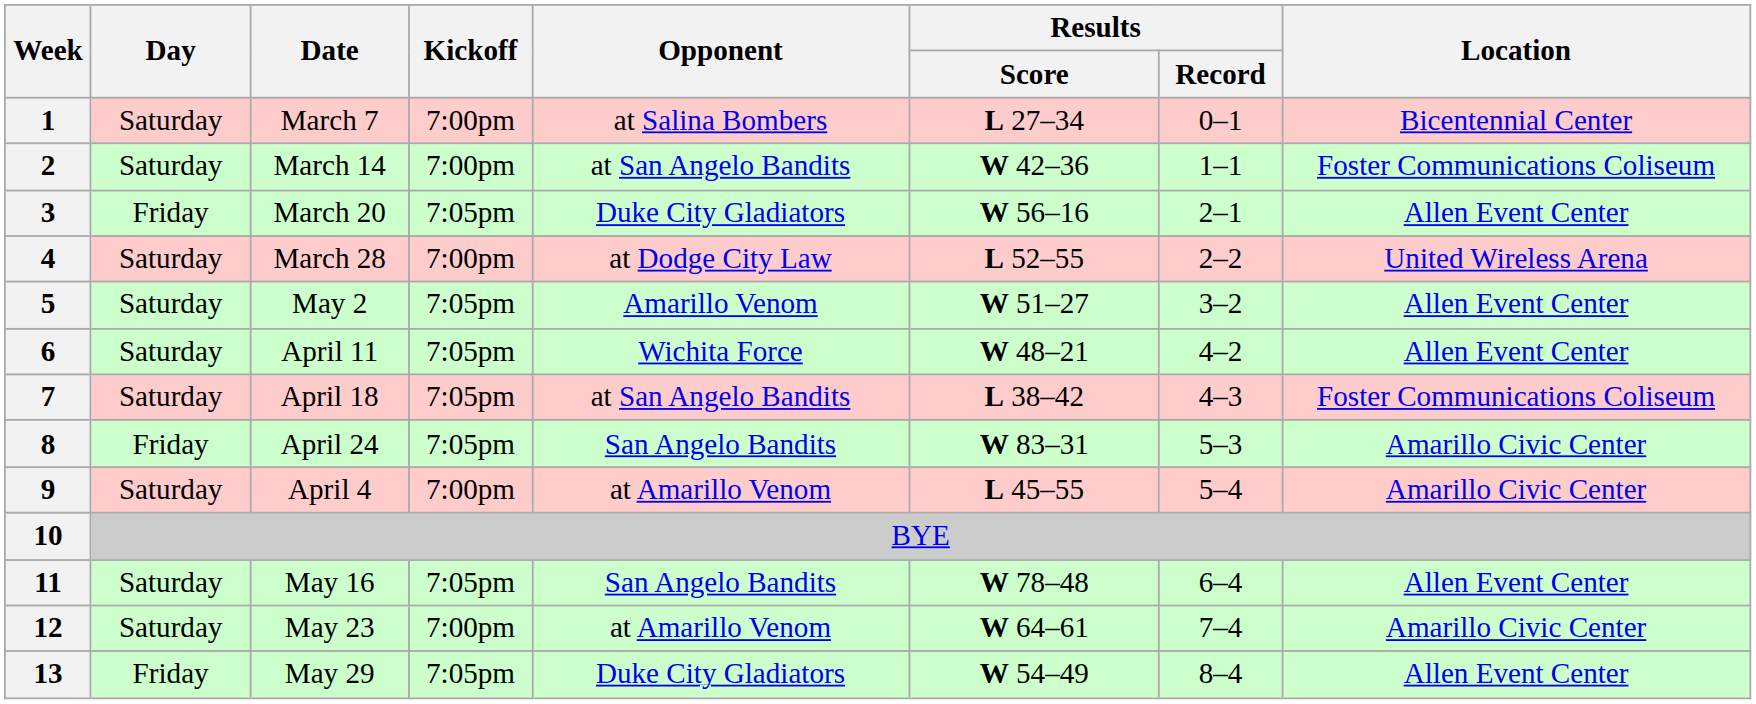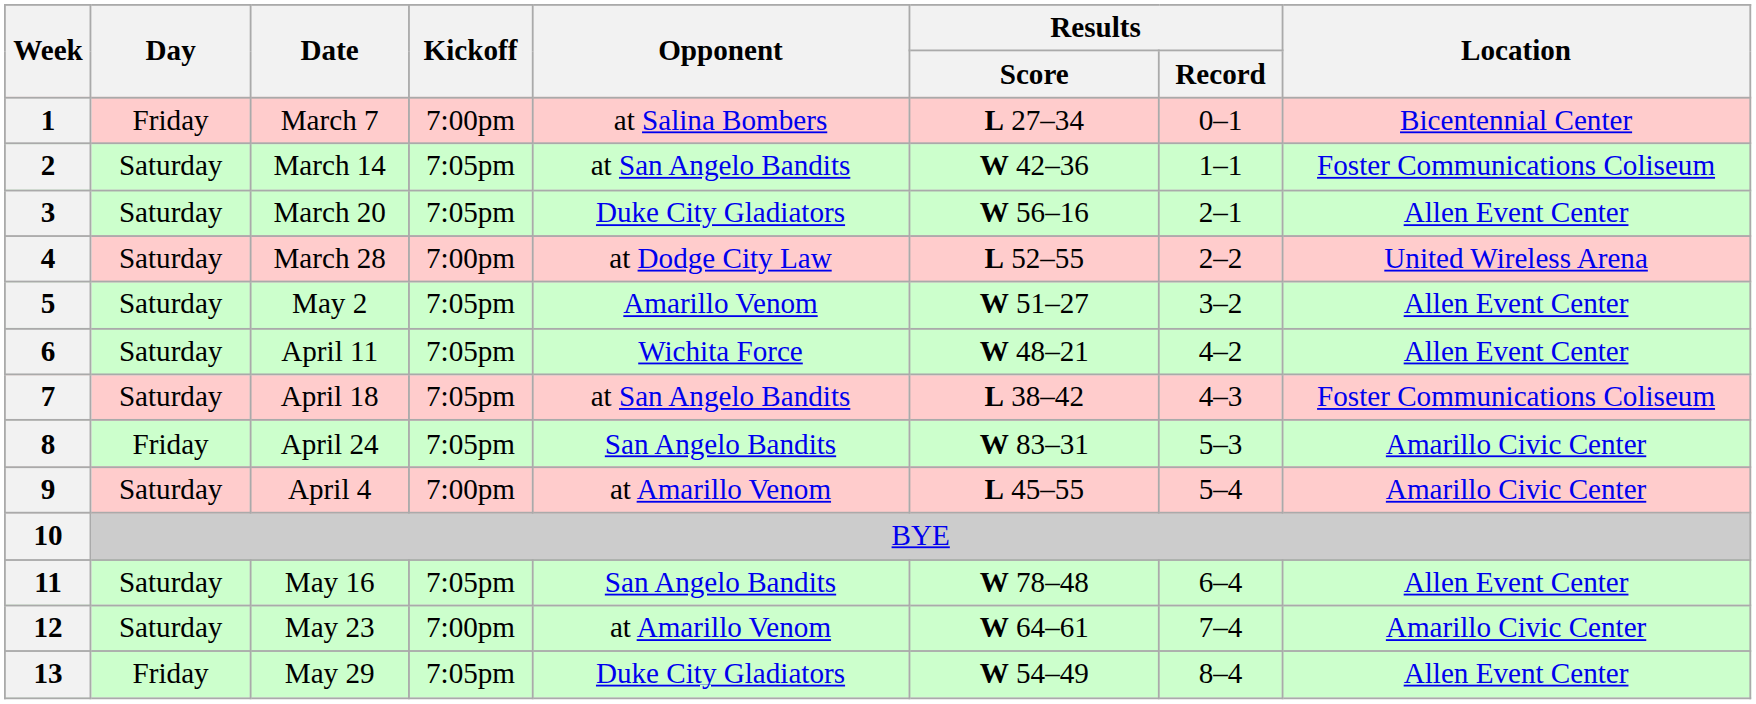 <table class="wikitable">
 <tr>
 <th rowspan="2" width="40">Week</th>
 <th rowspan="2" width="80">Day</th>
 <th rowspan="2" width="80">Date</th>
 <th rowspan="2" width="60">Kickoff</th>
 <th rowspan="2" width="200">Opponent</th>
 <th colspan="2" width="180">Results</th>
 <th rowspan="2" width="250">Location</th>
 </tr>
 <tr>
 <th width="130">Score</th>
 <th width="60">Record</th>
 </tr>
 <tr align="center" bgcolor="#FFCCCC">
 <th>1</th>
-<td>Saturday</td>
+<td>Friday</td>
 <td>March 7</td>
 <td>7:00pm</td>
 <td>at <a href='#'>Salina Bombers</a></td>
 <td><strong>L</strong> 27–34</td>
 <td>0–1</td>
 <td><a href='#'>Bicentennial Center</a></td>
 </tr>
 <tr align="center" bgcolor="#CCFFCC">
 <th>2</th>
 <td>Saturday</td>
 <td>March 14</td>
-<td>7:00pm</td>
+<td>7:05pm</td>
 <td>at <a href='#'>San Angelo Bandits</a></td>
 <td><strong>W</strong> 42–36</td>
 <td>1–1</td>
 <td><a href='#'>Foster Communications Coliseum</a></td>
 </tr>
 <tr align="center" bgcolor="#CCFFCC">
 <th>3</th>
-<td>Friday</td>
+<td>Saturday</td>
 <td>March 20</td>
 <td>7:05pm</td>
 <td><a href='#'>Duke City Gladiators</a></td>
 <td><strong>W</strong> 56–16</td>
 <td>2–1</td>
 <td><a href='#'>Allen Event Center</a></td>
 </tr>
 <tr align="center" bgcolor="#FFCCCC">
 <th>4</th>
 <td>Saturday</td>
 <td>March 28</td>
 <td>7:00pm</td>
 <td>at <a href='#'>Dodge City Law</a></td>
 <td><strong>L</strong> 52–55</td>
 <td>2–2</td>
 <td><a href='#'>United Wireless Arena</a></td>
 </tr>
 <tr align="center" bgcolor="#CCFFCC">
 <th>5</th>
 <td>Saturday</td>
 <td>May 2</td>
 <td>7:05pm</td>
 <td><a href='#'>Amarillo Venom</a></td>
 <td><strong>W</strong> 51–27</td>
 <td>3–2</td>
 <td><a href='#'>Allen Event Center</a></td>
 </tr>
 <tr align="center" bgcolor="#CCFFCC">
 <th>6</th>
 <td>Saturday</td>
 <td>April 11</td>
 <td>7:05pm</td>
 <td><a href='#'>Wichita Force</a></td>
 <td><strong>W</strong> 48–21</td>
 <td>4–2</td>
 <td><a href='#'>Allen Event Center</a></td>
 </tr>
 <tr align="center" bgcolor="#FFCCCC">
 <th>7</th>
 <td>Saturday</td>
 <td>April 18</td>
 <td>7:05pm</td>
 <td>at <a href='#'>San Angelo Bandits</a></td>
 <td><strong>L</strong> 38–42</td>
 <td>4–3</td>
 <td><a href='#'>Foster Communications Coliseum</a></td>
 </tr>
 <tr align="center" bgcolor="#CCFFCC">
 <th>8</th>
 <td>Friday</td>
 <td>April 24</td>
 <td>7:05pm</td>
 <td><a href='#'>San Angelo Bandits</a></td>
 <td><strong>W</strong> 83–31</td>
 <td>5–3</td>
 <td><a href='#'>Amarillo Civic Center</a></td>
 </tr>
 <tr align="center" bgcolor="#FFCCCC">
 <th>9</th>
 <td>Saturday</td>
 <td>April 4</td>
 <td>7:00pm</td>
 <td>at <a href='#'>Amarillo Venom</a></td>
 <td><strong>L</strong> 45–55</td>
 <td>5–4</td>
 <td><a href='#'>Amarillo Civic Center</a></td>
 </tr>
 <tr align="center" bgcolor="#CCCCCC">
 <th>10</th>
 <td colSpan=7><a href='#'>BYE</a></td>
 </tr>
 <tr align="center" bgcolor="#CCFFCC">
 <th>11</th>
 <td>Saturday</td>
 <td>May 16</td>
 <td>7:05pm</td>
 <td><a href='#'>San Angelo Bandits</a></td>
 <td><strong>W</strong> 78–48</td>
 <td>6–4</td>
 <td><a href='#'>Allen Event Center</a></td>
 </tr>
 <tr align="center" bgcolor="#CCFFCC">
 <th>12</th>
 <td>Saturday</td>
 <td>May 23</td>
 <td>7:00pm</td>
 <td>at <a href='#'>Amarillo Venom</a></td>
 <td><strong>W</strong> 64–61</td>
 <td>7–4</td>
 <td><a href='#'>Amarillo Civic Center</a></td>
 </tr>
 <tr align="center" bgcolor="#CCFFCC">
 <th>13</th>
 <td>Friday</td>
 <td>May 29</td>
 <td>7:05pm</td>
 <td><a href='#'>Duke City Gladiators</a></td>
 <td><strong>W</strong> 54–49</td>
 <td>8–4</td>
 <td><a href='#'>Allen Event Center</a></td>
 </tr>
 </table>
